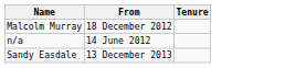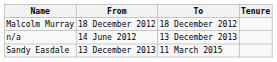 <table class="wikitable" style="text-align: left">
 <tr>
 <th>Name</th>
 <th>From</th>
+<th>To</th>
 <th>Tenure</th>
 </tr>
 <tr>
 <td> Malcolm Murray</td>
+<td align=left>18 December 2012</td>
 <td align=left>18 December 2012</td>
 <td></td>
 </tr>
 <tr>
 <td>n/a</td>
 <td align=left>14 June 2012</td>
+<td align=left>13 December 2013</td>
 <td></td>
 </tr>
 <tr>
 <td> Sandy Easdale</td>
 <td align=left>13 December 2013</td>
+<td align=left>11 March 2015</td>
 <td></td>
 </tr>
 </table>
